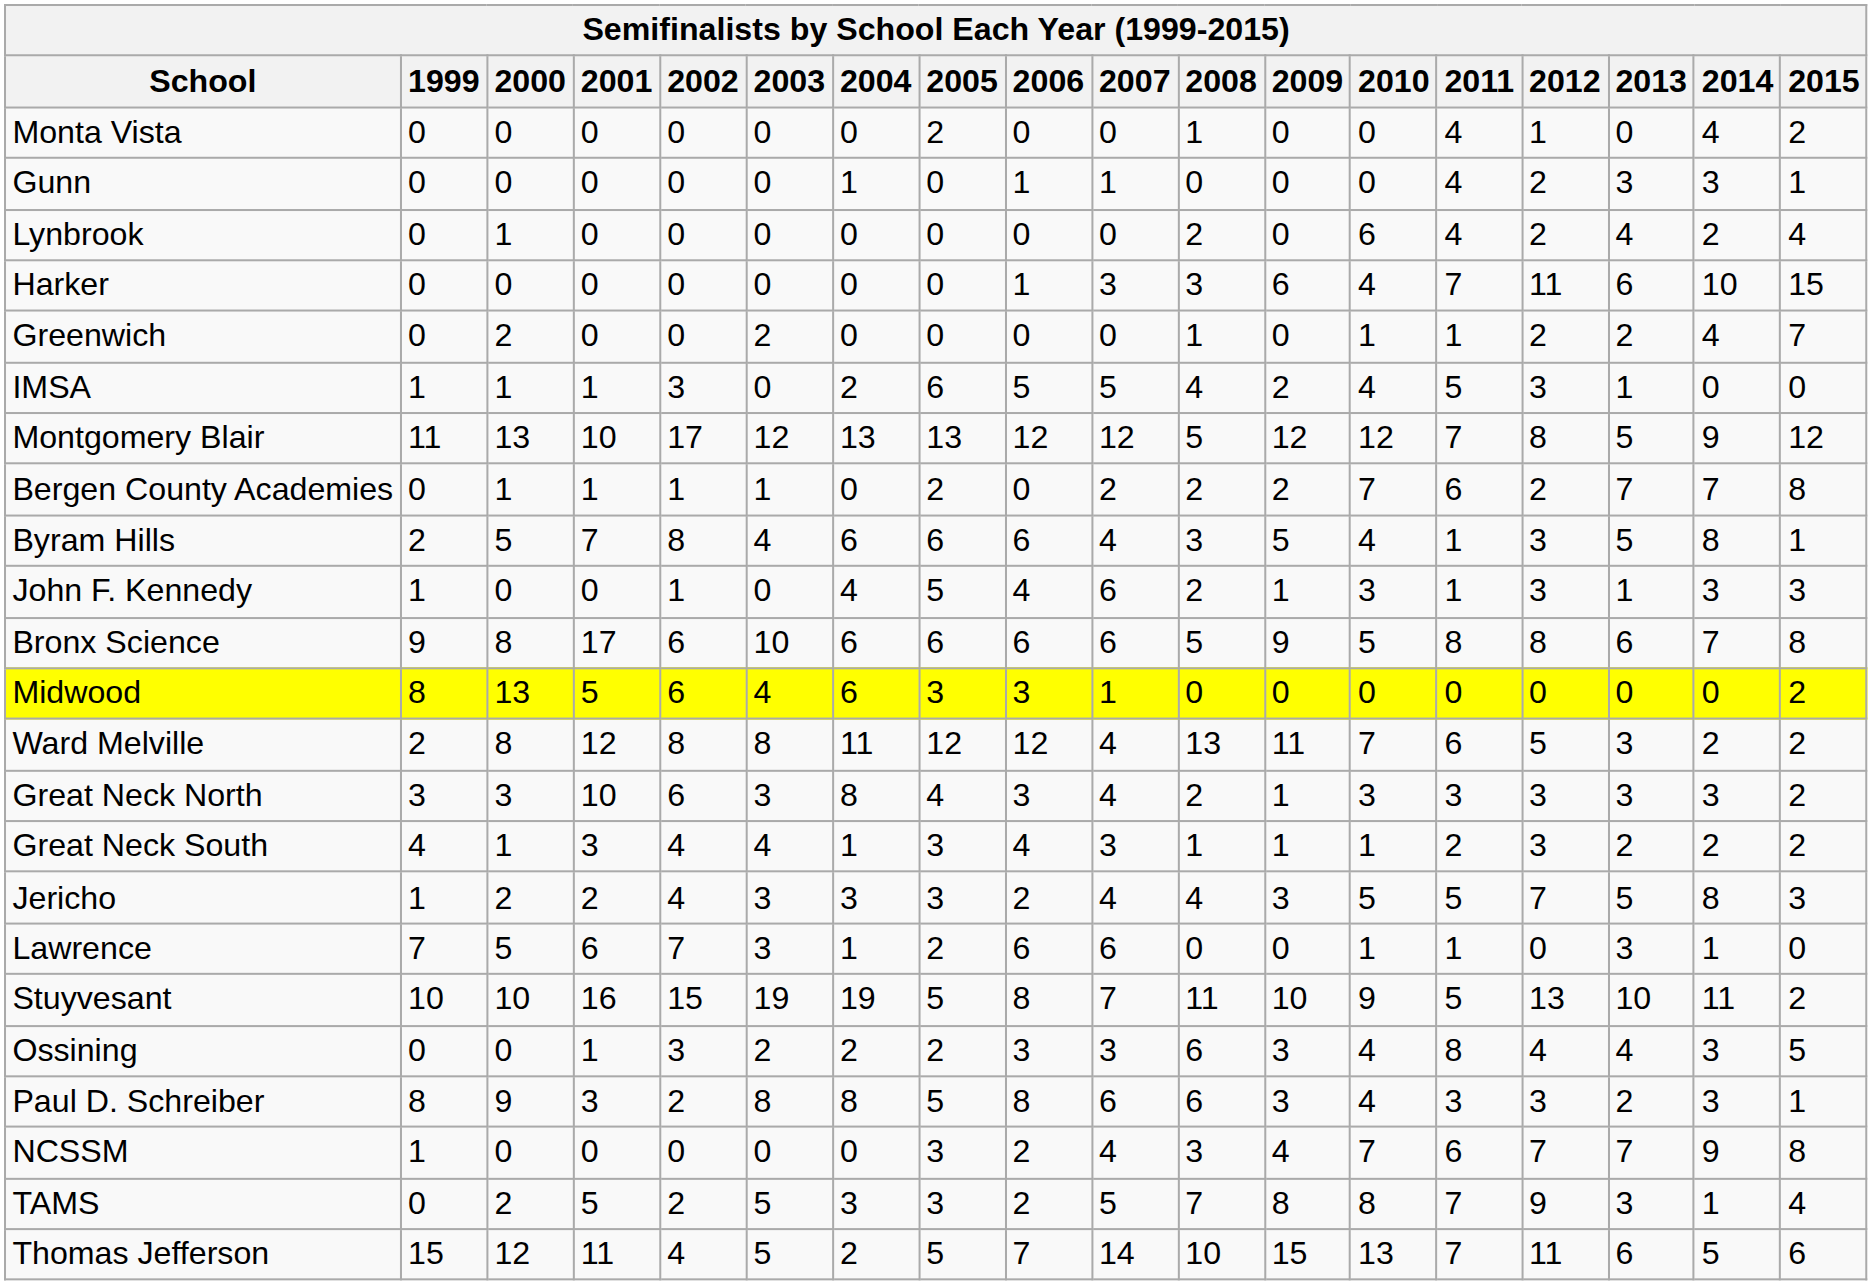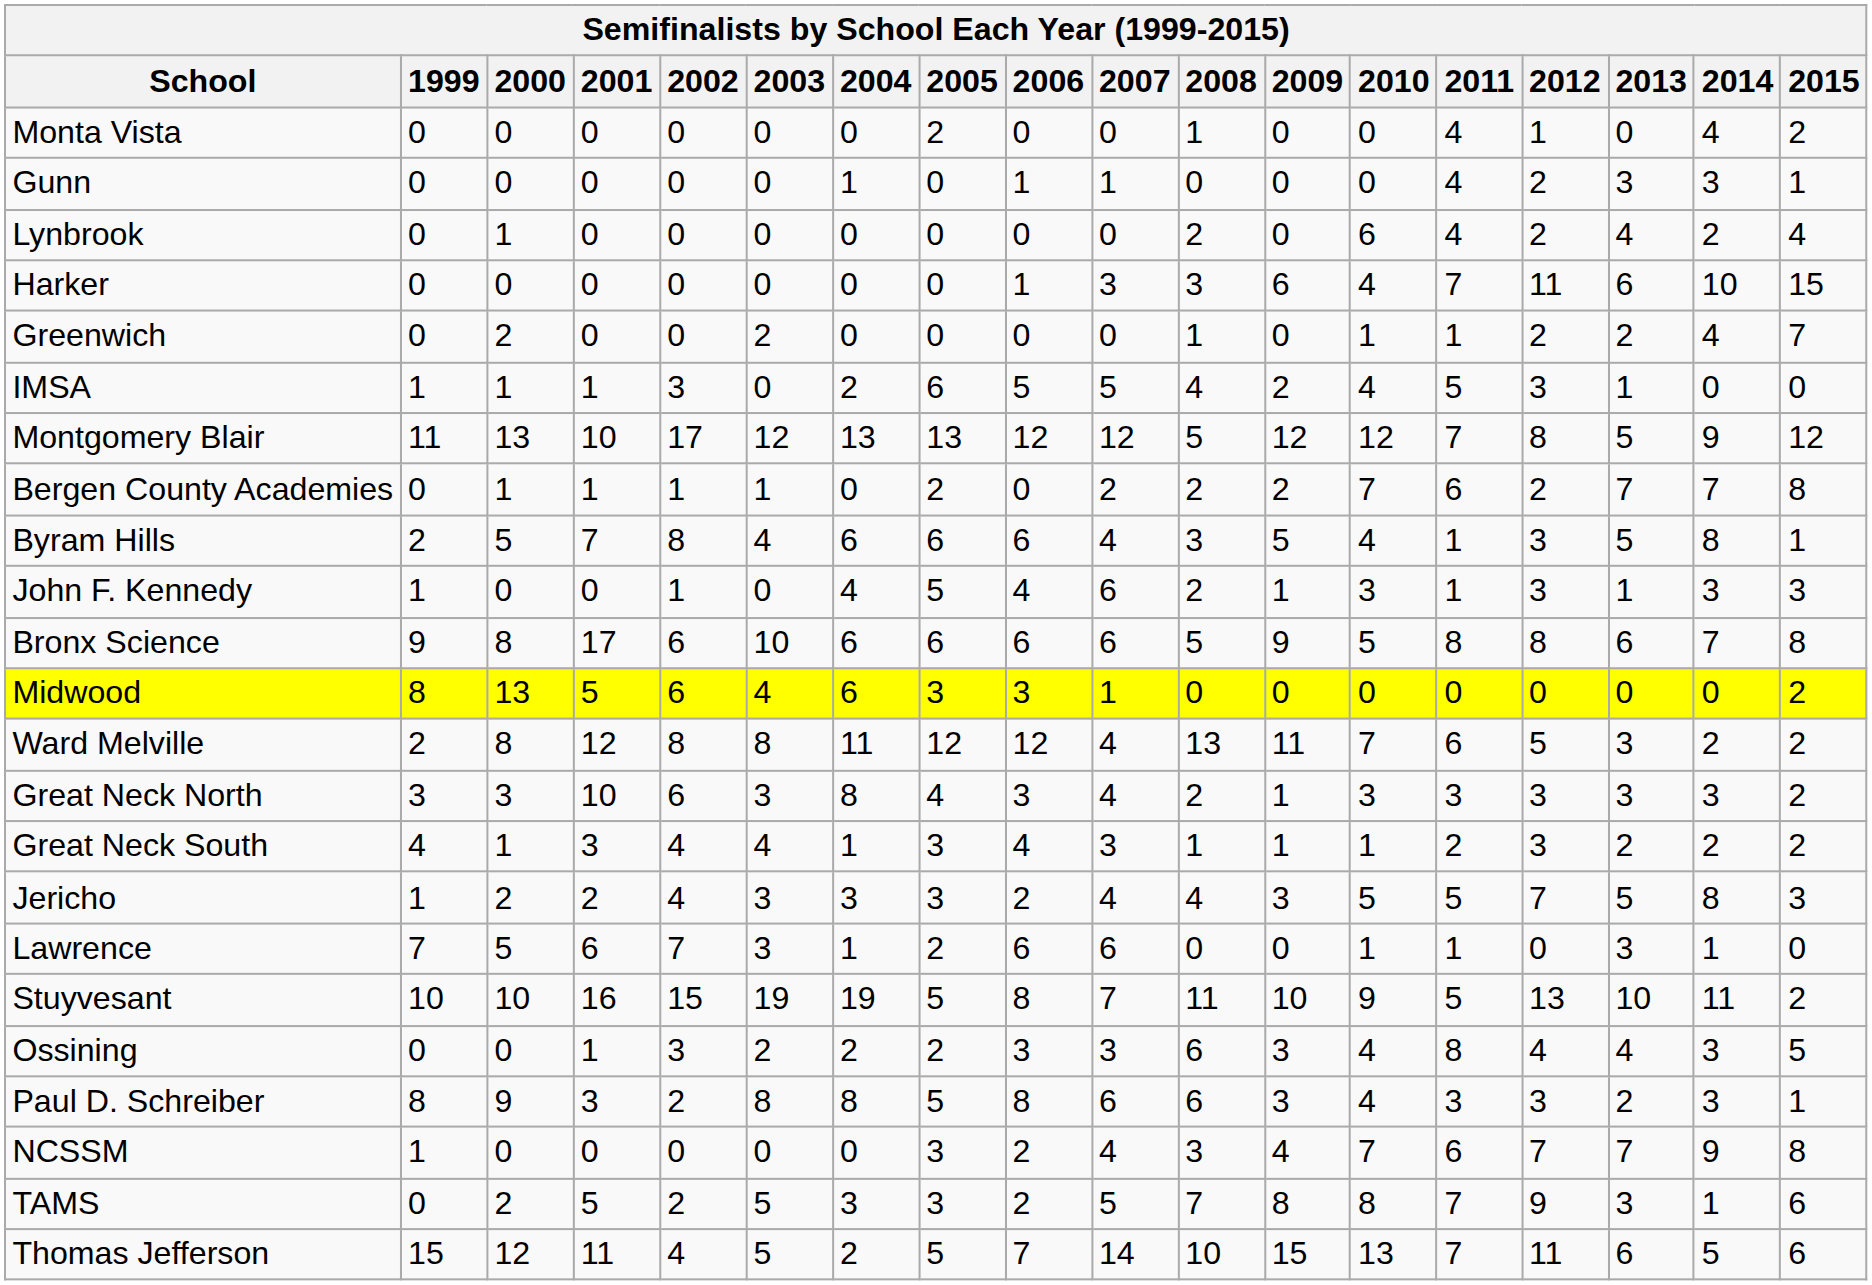 <table class="wikitable collapsible collapsed">
 <tr>
 <th colspan="18" style="text-align: center;">Semifinalists by School Each Year (1999-2015)</th>
 </tr>
 <tr>
 <th>School</th>
 <th>1999</th>
 <th>2000</th>
 <th>2001</th>
 <th>2002</th>
 <th>2003</th>
 <th>2004</th>
 <th>2005</th>
 <th>2006</th>
 <th>2007</th>
 <th>2008</th>
 <th>2009</th>
 <th>2010</th>
 <th>2011</th>
 <th>2012</th>
 <th>2013</th>
 <th>2014</th>
 <th>2015</th>
 </tr>
 <tr>
 <td>Monta Vista</td>
 <td>0</td>
 <td>0</td>
 <td>0</td>
 <td>0</td>
 <td>0</td>
 <td>0</td>
 <td>2</td>
 <td>0</td>
 <td>0</td>
 <td>1</td>
 <td>0</td>
 <td>0</td>
 <td>4</td>
 <td>1</td>
 <td>0</td>
 <td>4</td>
 <td>2</td>
 </tr>
 <tr>
 <td>Gunn</td>
 <td>0</td>
 <td>0</td>
 <td>0</td>
 <td>0</td>
 <td>0</td>
 <td>1</td>
 <td>0</td>
 <td>1</td>
 <td>1</td>
 <td>0</td>
 <td>0</td>
 <td>0</td>
 <td>4</td>
 <td>2</td>
 <td>3</td>
 <td>3</td>
 <td>1</td>
 </tr>
 <tr>
 <td>Lynbrook</td>
 <td>0</td>
 <td>1</td>
 <td>0</td>
 <td>0</td>
 <td>0</td>
 <td>0</td>
 <td>0</td>
 <td>0</td>
 <td>0</td>
 <td>2</td>
 <td>0</td>
 <td>6</td>
 <td>4</td>
 <td>2</td>
 <td>4</td>
 <td>2</td>
 <td>4</td>
 </tr>
 <tr>
 <td>Harker</td>
 <td>0</td>
 <td>0</td>
 <td>0</td>
 <td>0</td>
 <td>0</td>
 <td>0</td>
 <td>0</td>
 <td>1</td>
 <td>3</td>
 <td>3</td>
 <td>6</td>
 <td>4</td>
 <td>7</td>
 <td>11</td>
 <td>6</td>
 <td>10</td>
 <td>15</td>
 </tr>
 <tr>
 <td>Greenwich</td>
 <td>0</td>
 <td>2</td>
 <td>0</td>
 <td>0</td>
 <td>2</td>
 <td>0</td>
 <td>0</td>
 <td>0</td>
 <td>0</td>
 <td>1</td>
 <td>0</td>
 <td>1</td>
 <td>1</td>
 <td>2</td>
 <td>2</td>
 <td>4</td>
 <td>7</td>
 </tr>
 <tr>
 <td>IMSA</td>
 <td>1</td>
 <td>1</td>
 <td>1</td>
 <td>3</td>
 <td>0</td>
 <td>2</td>
 <td>6</td>
 <td>5</td>
 <td>5</td>
 <td>4</td>
 <td>2</td>
 <td>4</td>
 <td>5</td>
 <td>3</td>
 <td>1</td>
 <td>0</td>
 <td>0</td>
 </tr>
 <tr>
 <td>Montgomery Blair</td>
 <td>11</td>
 <td>13</td>
 <td>10</td>
 <td>17</td>
 <td>12</td>
 <td>13</td>
 <td>13</td>
 <td>12</td>
 <td>12</td>
 <td>5</td>
 <td>12</td>
 <td>12</td>
 <td>7</td>
 <td>8</td>
 <td>5</td>
 <td>9</td>
 <td>12</td>
 </tr>
 <tr>
 <td>Bergen County Academies</td>
 <td>0</td>
 <td>1</td>
 <td>1</td>
 <td>1</td>
 <td>1</td>
 <td>0</td>
 <td>2</td>
 <td>0</td>
 <td>2</td>
 <td>2</td>
 <td>2</td>
 <td>7</td>
 <td>6</td>
 <td>2</td>
 <td>7</td>
 <td>7</td>
 <td>8</td>
 </tr>
 <tr>
 <td>Byram Hills</td>
 <td>2</td>
 <td>5</td>
 <td>7</td>
 <td>8</td>
 <td>4</td>
 <td>6</td>
 <td>6</td>
 <td>6</td>
 <td>4</td>
 <td>3</td>
 <td>5</td>
 <td>4</td>
 <td>1</td>
 <td>3</td>
 <td>5</td>
 <td>8</td>
 <td>1</td>
 </tr>
 <tr>
 <td>John F. Kennedy</td>
 <td>1</td>
 <td>0</td>
 <td>0</td>
 <td>1</td>
 <td>0</td>
 <td>4</td>
 <td>5</td>
 <td>4</td>
 <td>6</td>
 <td>2</td>
 <td>1</td>
 <td>3</td>
 <td>1</td>
 <td>3</td>
 <td>1</td>
 <td>3</td>
 <td>3</td>
 </tr>
 <tr>
 <td>Bronx Science</td>
 <td>9</td>
 <td>8</td>
 <td>17</td>
 <td>6</td>
 <td>10</td>
 <td>6</td>
 <td>6</td>
 <td>6</td>
 <td>6</td>
 <td>5</td>
 <td>9</td>
 <td>5</td>
 <td>8</td>
 <td>8</td>
 <td>6</td>
 <td>7</td>
 <td>8</td>
 </tr>
 <tr style="background:yellow;">
 <td>Midwood</td>
 <td style="background:yellow;">8</td>
 <td style="background:yellow;">13</td>
 <td style="background:yellow;">5</td>
 <td style="background:yellow;">6</td>
 <td style="background:yellow;">4</td>
 <td style="background:yellow;">6</td>
 <td style="background:yellow;">3</td>
 <td style="background:yellow;">3</td>
 <td style="background:yellow;">1</td>
 <td style="background:yellow;">0</td>
 <td style="background:yellow;">0</td>
 <td style="background:yellow;">0</td>
 <td style="background:yellow;">0</td>
 <td style="background:yellow;">0</td>
 <td style="background:yellow;">0</td>
 <td style="background:yellow;">0</td>
 <td style="background:yellow;">2</td>
 </tr>
 <tr>
 <td>Ward Melville</td>
 <td>2</td>
 <td>8</td>
 <td>12</td>
 <td>8</td>
 <td>8</td>
 <td>11</td>
 <td>12</td>
 <td>12</td>
 <td>4</td>
 <td>13</td>
 <td>11</td>
 <td>7</td>
 <td>6</td>
 <td>5</td>
 <td>3</td>
 <td>2</td>
 <td>2</td>
 </tr>
 <tr>
 <td>Great Neck North</td>
 <td>3</td>
 <td>3</td>
 <td>10</td>
 <td>6</td>
 <td>3</td>
 <td>8</td>
 <td>4</td>
 <td>3</td>
 <td>4</td>
 <td>2</td>
 <td>1</td>
 <td>3</td>
 <td>3</td>
 <td>3</td>
 <td>3</td>
 <td>3</td>
 <td>2</td>
 </tr>
 <tr>
 <td>Great Neck South</td>
 <td>4</td>
 <td>1</td>
 <td>3</td>
 <td>4</td>
 <td>4</td>
 <td>1</td>
 <td>3</td>
 <td>4</td>
 <td>3</td>
 <td>1</td>
 <td>1</td>
 <td>1</td>
 <td>2</td>
 <td>3</td>
 <td>2</td>
 <td>2</td>
 <td>2</td>
 </tr>
 <tr>
 <td>Jericho</td>
 <td>1</td>
 <td>2</td>
 <td>2</td>
 <td>4</td>
 <td>3</td>
 <td>3</td>
 <td>3</td>
 <td>2</td>
 <td>4</td>
 <td>4</td>
 <td>3</td>
 <td>5</td>
 <td>5</td>
 <td>7</td>
 <td>5</td>
 <td>8</td>
 <td>3</td>
 </tr>
 <tr>
 <td>Lawrence</td>
 <td>7</td>
 <td>5</td>
 <td>6</td>
 <td>7</td>
 <td>3</td>
 <td>1</td>
 <td>2</td>
 <td>6</td>
 <td>6</td>
 <td>0</td>
 <td>0</td>
 <td>1</td>
 <td>1</td>
 <td>0</td>
 <td>3</td>
 <td>1</td>
 <td>0</td>
 </tr>
 <tr>
 <td>Stuyvesant</td>
 <td>10</td>
 <td>10</td>
 <td>16</td>
 <td>15</td>
 <td>19</td>
 <td>19</td>
 <td>5</td>
 <td>8</td>
 <td>7</td>
 <td>11</td>
 <td>10</td>
 <td>9</td>
 <td>5</td>
 <td>13</td>
 <td>10</td>
 <td>11</td>
 <td>2</td>
 </tr>
 <tr>
 <td>Ossining</td>
 <td>0</td>
 <td>0</td>
 <td>1</td>
 <td>3</td>
 <td>2</td>
 <td>2</td>
 <td>2</td>
 <td>3</td>
 <td>3</td>
 <td>6</td>
 <td>3</td>
 <td>4</td>
 <td>8</td>
 <td>4</td>
 <td>4</td>
 <td>3</td>
 <td>5</td>
 </tr>
 <tr>
 <td>Paul D. Schreiber</td>
 <td>8</td>
 <td>9</td>
 <td>3</td>
 <td>2</td>
 <td>8</td>
 <td>8</td>
 <td>5</td>
 <td>8</td>
 <td>6</td>
 <td>6</td>
 <td>3</td>
 <td>4</td>
 <td>3</td>
 <td>3</td>
 <td>2</td>
 <td>3</td>
 <td>1</td>
 </tr>
 <tr>
 <td>NCSSM</td>
 <td>1</td>
 <td>0</td>
 <td>0</td>
 <td>0</td>
 <td>0</td>
 <td>0</td>
 <td>3</td>
 <td>2</td>
 <td>4</td>
 <td>3</td>
 <td>4</td>
 <td>7</td>
 <td>6</td>
 <td>7</td>
 <td>7</td>
 <td>9</td>
 <td>8</td>
 </tr>
 <tr>
 <td>TAMS</td>
 <td>0</td>
 <td>2</td>
 <td>5</td>
 <td>2</td>
 <td>5</td>
 <td>3</td>
 <td>3</td>
 <td>2</td>
 <td>5</td>
 <td>7</td>
 <td>8</td>
 <td>8</td>
 <td>7</td>
 <td>9</td>
 <td>3</td>
 <td>1</td>
-<td>4</td>
+<td>6</td>
 </tr>
 <tr>
 <td>Thomas Jefferson</td>
 <td>15</td>
 <td>12</td>
 <td>11</td>
 <td>4</td>
 <td>5</td>
 <td>2</td>
 <td>5</td>
 <td>7</td>
 <td>14</td>
 <td>10</td>
 <td>15</td>
 <td>13</td>
 <td>7</td>
 <td>11</td>
 <td>6</td>
 <td>5</td>
 <td>6</td>
 </tr>
 </table>
